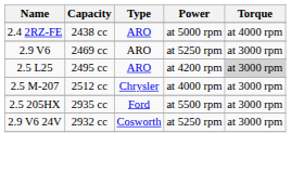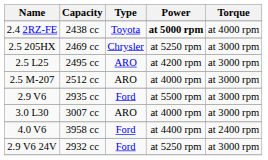 <table class="wikitable" style="text-align: center; font-size: 100%;">
 <tr style="background:#DCDCDC" align="center" valign="middle">
 <th>Name</th>
 <th>Capacity</th>
 <th>Type</th>
 <th>Power</th>
 <th>Torque</th>
 </tr>
 <tr>
 </tr>
 <tr>
 <td>2.4 <a href='#'>2RZ-FE</a></td>
 <td>2438 cc</td>
-<td><a href='#'>ARO</a></td>
-<td> at 5000 rpm</td>
+<td><a href='#'>Toyota</a></td>
+<td><strong> at 5000 rpm</strong></td>
 <td> at 4000 rpm</td>
 </tr>
 <tr>
 </tr>
 <tr>
-<td>2.9 V6</td>
+<td>2.5 205HX</td>
 <td>2469 cc</td>
-<td>ARO</td>
+<td><a href='#'>Chrysler</a></td>
 <td> at 5250 rpm</td>
 <td> at 3000 rpm</td>
 </tr>
 <tr>
 </tr>
 <tr>
 <td>2.5 L25</td>
 <td>2495 cc</td>
 <td><a href='#'>ARO</a></td>
 <td> at  4200 rpm</td>
-<td style="background: lightgrey;"> at 3000 rpm</td>
+<td> at 3000 rpm</td>
 </tr>
 <tr>
 </tr>
 <tr>
 <td>2.5 M-207</td>
 <td>2512 cc</td>
-<td><a href='#'>Chrysler</a></td>
+<td>ARO</td>
 <td> at 4000 rpm</td>
 <td> at 3000 rpm</td>
 </tr>
 <tr>
 </tr>
 <tr>
-<td>2.5 205HX</td>
+<td>2.9 V6</td>
 <td>2935 cc</td>
 <td><a href='#'>Ford</a></td>
 <td> at 5500 rpm</td>
 <td> at 3000 rpm</td>
 </tr>
 <tr>
 </tr>
 <tr>
+<td>3.0 L30</td>
+<td>3007 cc</td>
+<td>ARO</td>
+<td> at 4000 rpm</td>
+<td> at 3000 rpm</td>
+</tr>
+<tr>
+</tr>
+<tr>
+<td>4.0 V6</td>
+<td>3958 cc</td>
+<td><a href='#'>Ford</a></td>
+<td> at 4400 rpm</td>
+<td> at 2400 rpm</td>
 </tr>
 <tr>
 </tr>
 <tr>
 <td>2.9 V6 24V</td>
 <td>2932 cc</td>
-<td><a href='#'>Cosworth</a></td>
+<td><a href='#'>Ford</a></td>
 <td> at 5250 rpm</td>
 <td> at 3000 rpm</td>
 </tr>
 <tr>
 </tr>
 </table>
